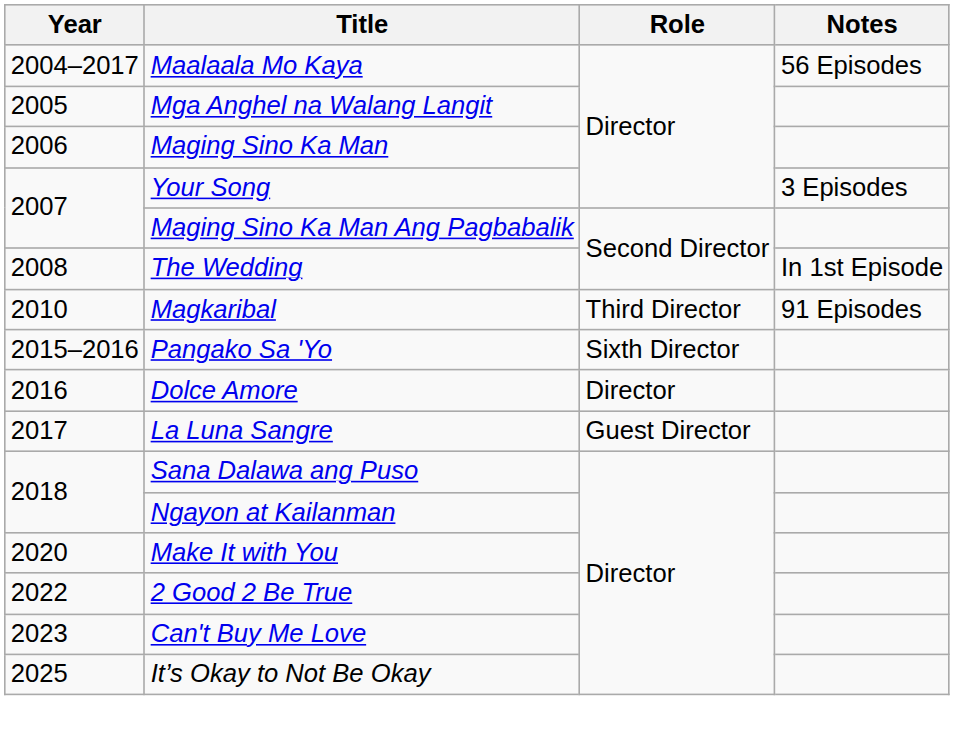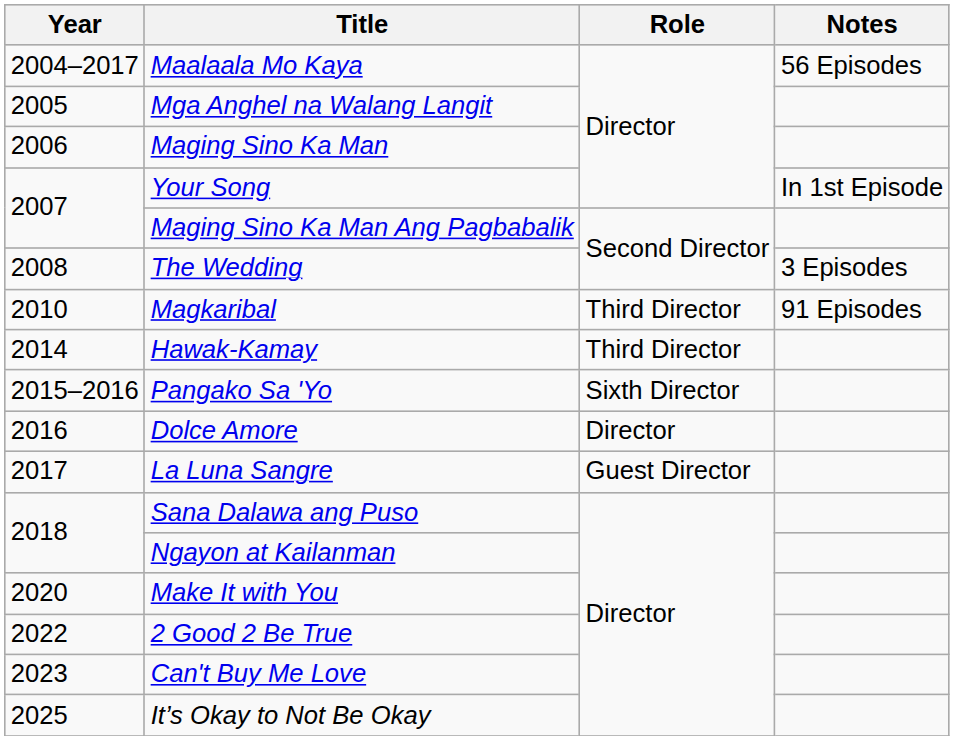 <table class="wikitable sortable">
 <tr>
 <th>Year</th>
 <th>Title</th>
 <th>Role</th>
 <th>Notes</th>
 </tr>
 <tr>
 <td>2004–2017</td>
 <td><em><a href='#'>Maalaala Mo Kaya</a></em></td>
 <td rowspan=4>Director</td>
 <td>56 Episodes</td>
 </tr>
 <tr>
 <td>2005</td>
 <td><em><a href='#'>Mga Anghel na Walang Langit</a></em></td>
 <td></td>
 </tr>
 <tr>
 <td>2006</td>
 <td><em><a href='#'>Maging Sino Ka Man</a></em></td>
 <td></td>
 </tr>
 <tr>
 <td rowspan=2>2007</td>
 <td><em><a href='#'>Your Song</a></em></td>
-<td>3 Episodes</td>
+<td>In 1st Episode</td>
 </tr>
 <tr>
 <td><em><a href='#'>Maging Sino Ka Man Ang Pagbabalik</a></em></td>
 <td rowspan=2>Second Director</td>
 <td></td>
 </tr>
 <tr>
 <td>2008</td>
 <td><em><a href='#'>The Wedding</a></em></td>
-<td>In 1st Episode</td>
+<td>3 Episodes</td>
 </tr>
 <tr>
 <td>2010</td>
 <td><em><a href='#'>Magkaribal</a></em></td>
 <td>Third Director</td>
 <td>91 Episodes</td>
+</tr>
+<tr>
+<td>2014</td>
+<td><em><a href='#'>Hawak-Kamay</a></em></td>
+<td>Third Director</td>
+<td></td>
 </tr>
 <tr>
 <td>2015–2016</td>
 <td><em><a href='#'>Pangako Sa 'Yo</a></em></td>
 <td>Sixth Director</td>
 <td></td>
 </tr>
 <tr>
 <td>2016</td>
 <td><em><a href='#'>Dolce Amore</a></em></td>
 <td>Director</td>
 <td></td>
 </tr>
 <tr>
 <td>2017</td>
 <td><em><a href='#'>La Luna Sangre</a></em></td>
 <td>Guest Director</td>
 <td></td>
 </tr>
 <tr>
 <td rowspan="2">2018</td>
 <td><em><a href='#'>Sana Dalawa ang Puso</a></em></td>
 <td rowspan="6">Director</td>
 <td></td>
 </tr>
 <tr>
 <td><em><a href='#'>Ngayon at Kailanman</a></em></td>
 <td></td>
 </tr>
 <tr>
 <td>2020</td>
 <td><em><a href='#'>Make It with You</a></em></td>
 <td></td>
 </tr>
 <tr>
 <td>2022</td>
 <td><em><a href='#'>2 Good 2 Be True</a></em></td>
 <td></td>
 </tr>
 <tr>
 <td>2023</td>
 <td><em><a href='#'>Can't Buy Me Love</a></em></td>
 <td></td>
 </tr>
 <tr>
 <td>2025</td>
 <td><em>It’s Okay to Not Be Okay</em></td>
 <td></td>
 </tr>
 </table>
